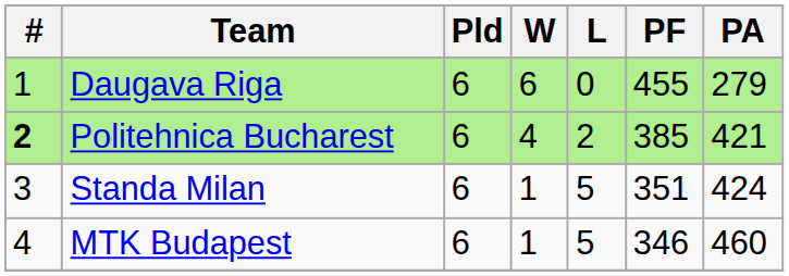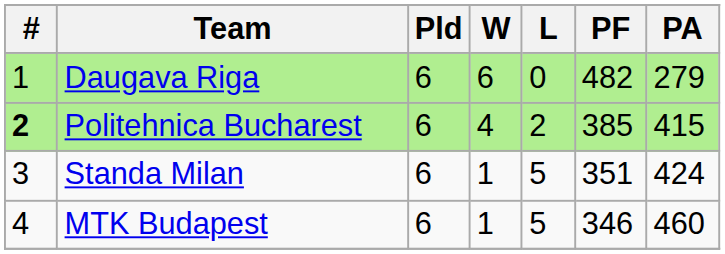 <table class=wikitable>
 <tr align=center>
 </tr>
 <tr>
 <th width=20>#</th>
 <th width=175>Team</th>
 <th width=20>Pld</th>
 <th width=20>W</th>
 <th width=20>L</th>
 <th width=30>PF</th>
 <th width=30>PA</th>
 </tr>
 <tr bgcolor=B0EE90>
 <td>1</td>
 <td align="left"> <a href='#'>Daugava Riga</a></td>
 <td>6</td>
 <td>6</td>
 <td>0</td>
-<td>455</td>
+<td>482</td>
 <td>279</td>
 </tr>
 <tr bgcolor=B0EE90>
 <td><strong>2</strong></td>
 <td align="left"> <a href='#'>Politehnica Bucharest</a></td>
 <td>6</td>
 <td>4</td>
 <td>2</td>
 <td>385</td>
-<td>421</td>
+<td>415</td>
 </tr>
 <tr>
 <td>3</td>
 <td align="left"> <a href='#'>Standa Milan</a></td>
 <td>6</td>
 <td>1</td>
 <td>5</td>
 <td>351</td>
 <td>424</td>
 </tr>
 <tr>
 <td>4</td>
 <td align="left"> <a href='#'>MTK Budapest</a></td>
 <td>6</td>
 <td>1</td>
 <td>5</td>
 <td>346</td>
 <td>460</td>
 </tr>
 <tr>
 </tr>
 </table>
